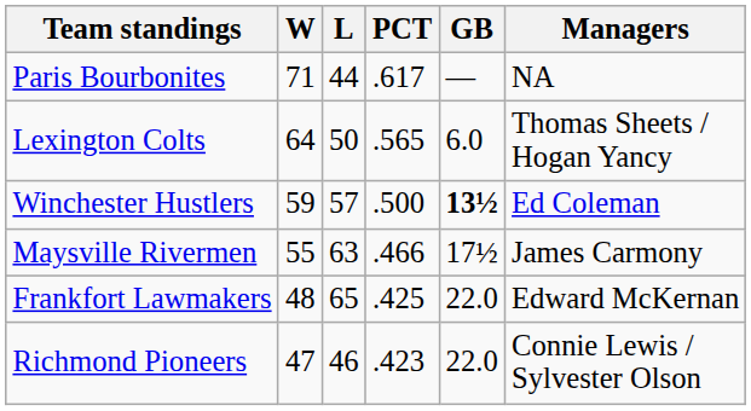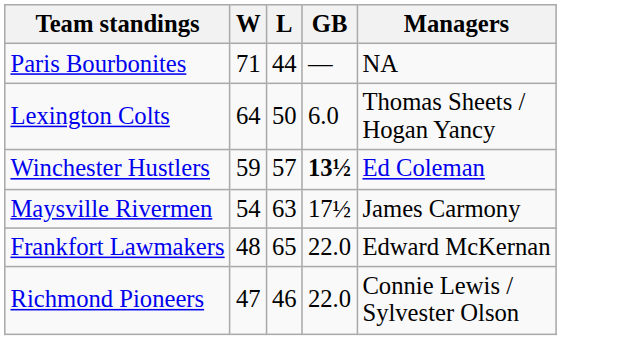 <table class="wikitable">
 <tr>
 <th>Team standings</th>
 <th>W</th>
 <th>L</th>
-<th>PCT</th>
 <th>GB</th>
 <th>Managers</th>
 </tr>
 <tr>
 <td><a href='#'>Paris Bourbonites</a></td>
 <td>71</td>
 <td>44</td>
-<td>.617</td>
 <td>—</td>
 <td>NA</td>
 </tr>
 <tr>
 <td><a href='#'>Lexington Colts</a></td>
 <td>64</td>
 <td>50</td>
-<td>.565</td>
 <td>6.0</td>
 <td>Thomas Sheets /<br>Hogan Yancy</td>
 </tr>
 <tr>
 <td><a href='#'>Winchester Hustlers</a></td>
 <td>59</td>
 <td>57</td>
-<td>.500</td>
 <td><strong>13½</strong></td>
 <td><a href='#'>Ed Coleman</a></td>
 </tr>
 <tr>
 <td><a href='#'>Maysville Rivermen</a></td>
-<td>55</td>
+<td>54</td>
 <td>63</td>
-<td>.466</td>
 <td>17½</td>
 <td>James Carmony</td>
 </tr>
 <tr>
 <td><a href='#'>Frankfort Lawmakers</a></td>
 <td>48</td>
 <td>65</td>
-<td>.425</td>
 <td>22.0</td>
 <td>Edward McKernan</td>
 </tr>
 <tr>
 <td><a href='#'>Richmond Pioneers</a></td>
 <td>47</td>
 <td>46</td>
-<td>.423</td>
 <td>22.0</td>
 <td>Connie Lewis /<br>Sylvester Olson</td>
 </tr>
 </table>
